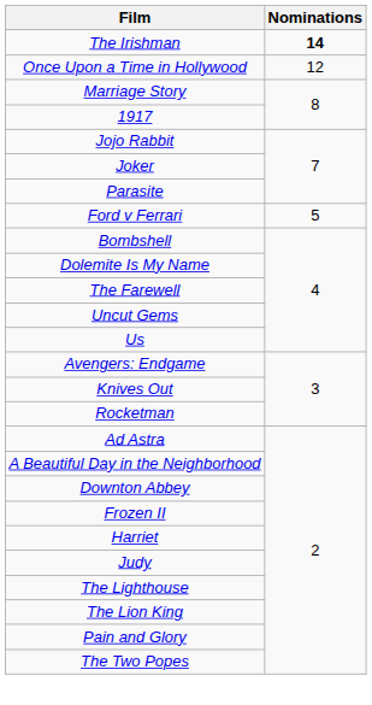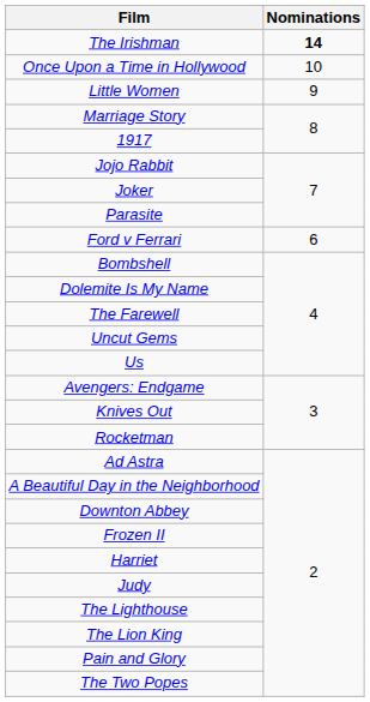 <table class="wikitable" rowspan="2" style="text-align:center;" background: #f6e39c;>
 <tr>
 <th scope="col" style="text-align:center;">Film</th>
 <th scope="col" style="width:55px;">Nominations</th>
 </tr>
 <tr>
 <td><em><a href='#'>The Irishman</a></em></td>
 <td style="text-align:center"><strong>14</strong></td>
 </tr>
 <tr>
 <td><em><a href='#'>Once Upon a Time in Hollywood</a></em></td>
-<td style="text-align:center">12</td>
+<td style="text-align:center">10</td>
+</tr>
+<tr>
+<td><em><a href='#'>Little Women</a></em></td>
+<td style="text-align:center">9</td>
 </tr>
 <tr>
 <td><em><a href='#'>Marriage Story</a></em></td>
 <td rowspan=2 style="text-align:center">8</td>
 </tr>
 <tr>
 <td><em><a href='#'>1917</a></em></td>
 </tr>
 <tr>
 <td><em><a href='#'>Jojo Rabbit</a></em></td>
 <td rowspan=3 style="text-align:center">7</td>
 </tr>
 <tr>
 <td><em><a href='#'>Joker</a></em></td>
 </tr>
 <tr>
 <td><em><a href='#'>Parasite</a></em></td>
 </tr>
 <tr>
 <td><em><a href='#'>Ford v Ferrari</a></em></td>
-<td style="text-align:center">5</td>
+<td style="text-align:center">6</td>
 </tr>
 <tr>
 <td><em><a href='#'>Bombshell</a></em></td>
 <td rowspan=5 style="text-align:center">4</td>
 </tr>
 <tr>
 <td><em><a href='#'>Dolemite Is My Name</a></em></td>
 </tr>
 <tr>
 <td><em><a href='#'>The Farewell</a></em></td>
 </tr>
 <tr>
 <td><em><a href='#'>Uncut Gems</a></em></td>
 </tr>
 <tr>
 <td><em><a href='#'>Us</a></em></td>
 </tr>
 <tr>
 <td><em><a href='#'>Avengers: Endgame</a></em></td>
 <td rowspan=3 style="text-align:center">3</td>
 </tr>
 <tr>
 <td><em><a href='#'>Knives Out</a></em></td>
 </tr>
 <tr>
 <td><em><a href='#'>Rocketman</a></em></td>
 </tr>
 <tr>
 <td><em><a href='#'>Ad Astra</a></em></td>
 <td rowspan=10 style="text-align:center">2</td>
 </tr>
 <tr>
 <td><em><a href='#'>A Beautiful Day in the Neighborhood</a></em></td>
 </tr>
 <tr>
 <td><em><a href='#'>Downton Abbey</a></em></td>
 </tr>
 <tr>
 <td><em><a href='#'>Frozen II</a></em></td>
 </tr>
 <tr>
 <td><em><a href='#'>Harriet</a></em></td>
 </tr>
 <tr>
 <td><em><a href='#'>Judy</a></em></td>
 </tr>
 <tr>
 <td><em><a href='#'>The Lighthouse</a></em></td>
 </tr>
 <tr>
 <td><em><a href='#'>The Lion King</a></em></td>
 </tr>
 <tr>
 <td><em><a href='#'>Pain and Glory</a></em></td>
 </tr>
 <tr>
 <td><em><a href='#'>The Two Popes</a></em></td>
 </tr>
 </table>
